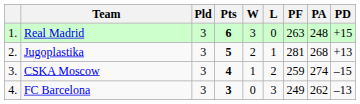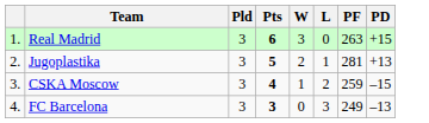 <table class=wikitable style="text-align:center">
 <tr>
 <th width=15></th>
 <th width=220>Team</th>
 <th width=20>Pld</th>
 <th width=30>Pts</th>
 <th width=20>W</th>
 <th width=20>L</th>
 <th width=20>PF</th>
-<th width=20>PA</th>
 <th width=25>PD</th>
 </tr>
 <tr style="background: #ccffcc;">
 <td>1.</td>
 <td align=left> <a href='#'>Real Madrid</a></td>
 <td>3</td>
 <td><strong>6</strong></td>
 <td>3</td>
 <td>0</td>
 <td>263</td>
-<td>248</td>
 <td>+15</td>
 </tr>
 <tr>
 <td>2.</td>
 <td align=left> <a href='#'>Jugoplastika</a></td>
 <td>3</td>
 <td><strong>5</strong></td>
 <td>2</td>
 <td>1</td>
 <td>281</td>
-<td>268</td>
 <td>+13</td>
 </tr>
 <tr>
 <td>3.</td>
 <td align=left> <a href='#'>CSKA Moscow</a></td>
 <td>3</td>
 <td><strong>4</strong></td>
 <td>1</td>
 <td>2</td>
 <td>259</td>
-<td>274</td>
 <td>–15</td>
 </tr>
 <tr>
 <td>4.</td>
 <td align=left> <a href='#'>FC Barcelona</a></td>
 <td>3</td>
 <td><strong>3</strong></td>
 <td>0</td>
 <td>3</td>
 <td>249</td>
-<td>262</td>
 <td>–13</td>
 </tr>
 </table>
